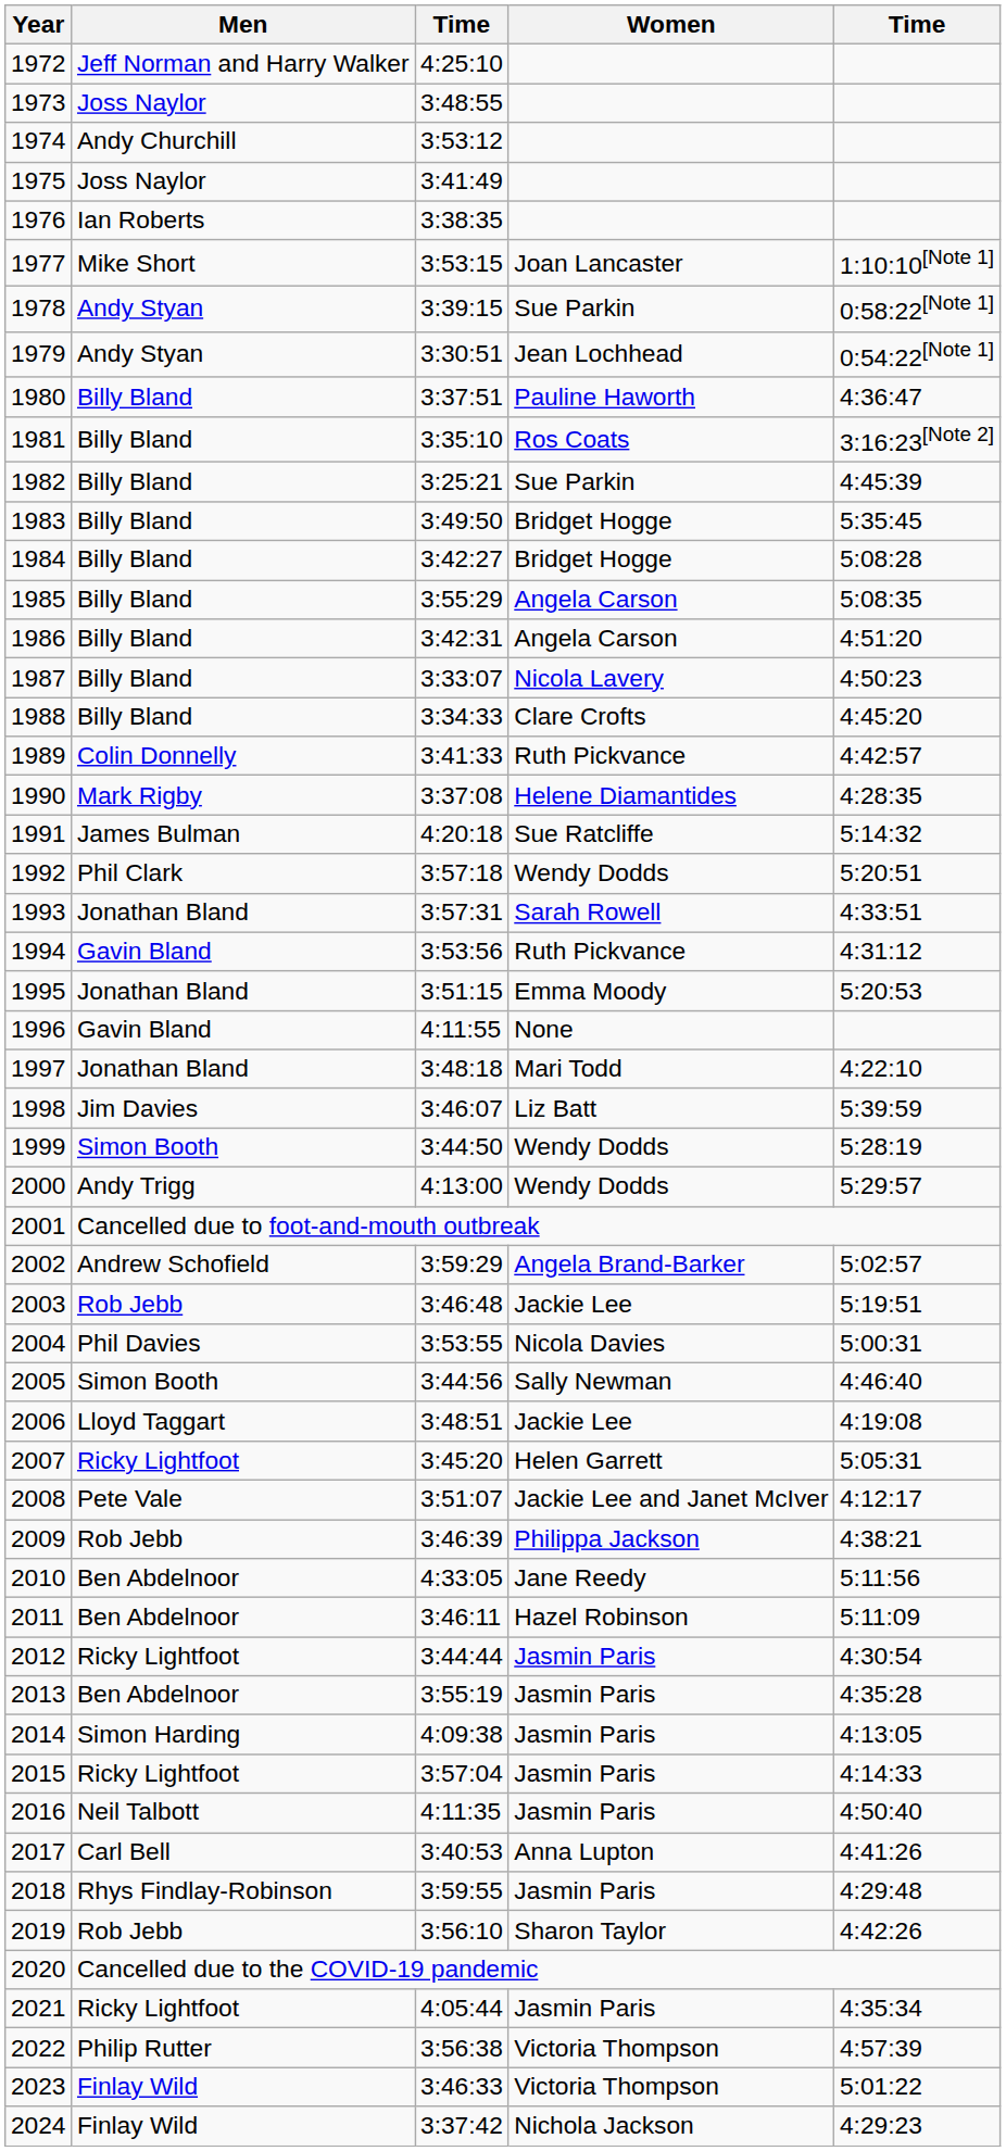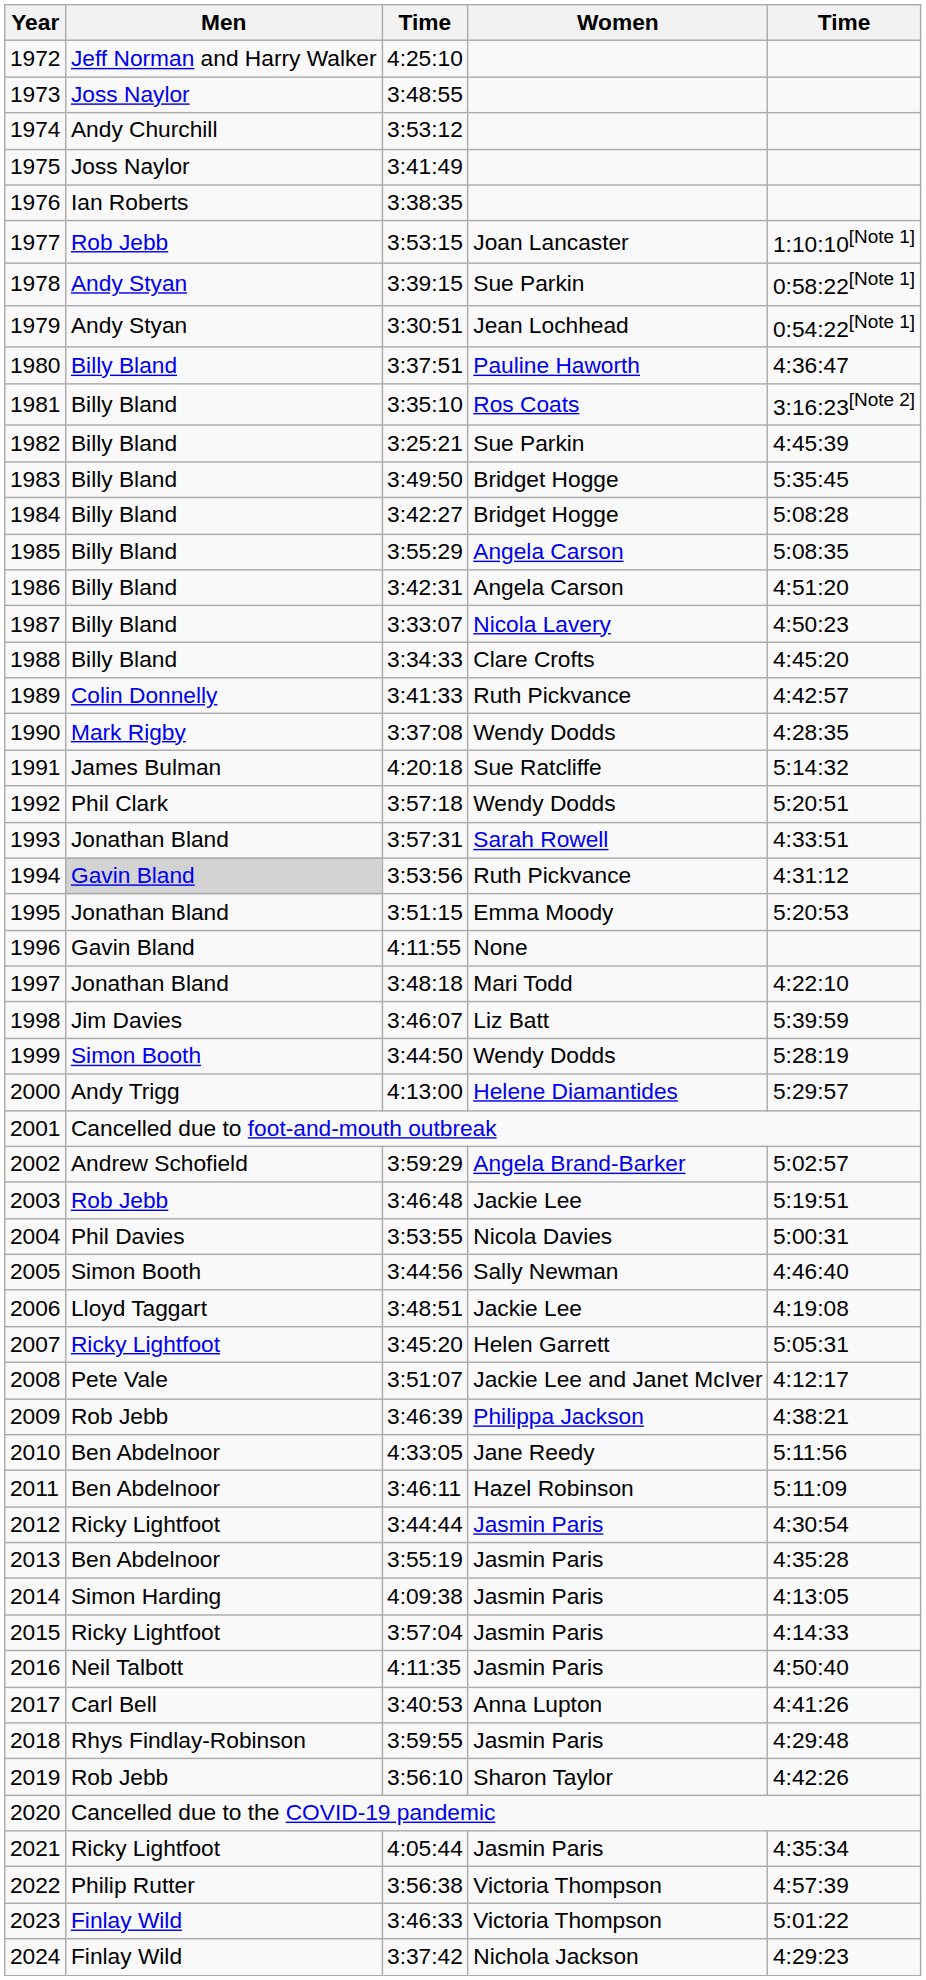 <table class="wikitable sortable">
 <tr>
 <th>Year</th>
 <th>Men</th>
 <th>Time</th>
 <th>Women</th>
 <th>Time</th>
 </tr>
 <tr>
 <td>1972</td>
 <td><a href='#'>Jeff Norman</a> and Harry Walker</td>
 <td>4:25:10</td>
 <td></td>
 <td></td>
 </tr>
 <tr>
 <td>1973</td>
 <td><a href='#'>Joss Naylor</a></td>
 <td>3:48:55</td>
 <td></td>
 <td></td>
 </tr>
 <tr>
 <td>1974</td>
 <td>Andy Churchill</td>
 <td>3:53:12</td>
 <td></td>
 <td></td>
 </tr>
 <tr>
 <td>1975</td>
 <td>Joss Naylor</td>
 <td>3:41:49</td>
 <td></td>
 <td></td>
 </tr>
 <tr>
 <td>1976</td>
 <td>Ian Roberts</td>
 <td>3:38:35</td>
 <td></td>
 <td></td>
 </tr>
 <tr>
 <td>1977</td>
-<td>Mike Short</td>
+<td><a href='#'>Rob Jebb</a></td>
 <td>3:53:15</td>
 <td>Joan Lancaster</td>
 <td>1:10:10<sup>[Note 1]</sup></td>
 </tr>
 <tr>
 <td>1978</td>
 <td><a href='#'>Andy Styan</a></td>
 <td>3:39:15</td>
 <td>Sue Parkin</td>
 <td>0:58:22<sup>[Note 1]</sup></td>
 </tr>
 <tr>
 <td>1979</td>
 <td>Andy Styan</td>
 <td>3:30:51</td>
 <td>Jean Lochhead</td>
 <td>0:54:22<sup>[Note 1]</sup></td>
 </tr>
 <tr>
 <td>1980</td>
 <td><a href='#'>Billy Bland</a></td>
 <td>3:37:51</td>
 <td><a href='#'>Pauline Haworth</a></td>
 <td>4:36:47</td>
 </tr>
 <tr>
 <td>1981</td>
 <td>Billy Bland</td>
 <td>3:35:10</td>
 <td><a href='#'>Ros Coats</a></td>
 <td>3:16:23<sup>[Note 2]</sup></td>
 </tr>
 <tr>
 <td>1982</td>
 <td>Billy Bland</td>
 <td>3:25:21</td>
 <td>Sue Parkin</td>
 <td>4:45:39</td>
 </tr>
 <tr>
 <td>1983</td>
 <td>Billy Bland</td>
 <td>3:49:50</td>
 <td>Bridget Hogge</td>
 <td>5:35:45</td>
 </tr>
 <tr>
 <td>1984</td>
 <td>Billy Bland</td>
 <td>3:42:27</td>
 <td>Bridget Hogge</td>
 <td>5:08:28</td>
 </tr>
 <tr>
 <td>1985</td>
 <td>Billy Bland</td>
 <td>3:55:29</td>
 <td><a href='#'>Angela Carson</a></td>
 <td>5:08:35</td>
 </tr>
 <tr>
 <td>1986</td>
 <td>Billy Bland</td>
 <td>3:42:31</td>
 <td>Angela Carson</td>
 <td>4:51:20</td>
 </tr>
 <tr>
 <td>1987</td>
 <td>Billy Bland</td>
 <td>3:33:07</td>
 <td><a href='#'>Nicola Lavery</a></td>
 <td>4:50:23</td>
 </tr>
 <tr>
 <td>1988</td>
 <td>Billy Bland</td>
 <td>3:34:33</td>
 <td>Clare Crofts</td>
 <td>4:45:20</td>
 </tr>
 <tr>
 <td>1989</td>
 <td><a href='#'>Colin Donnelly</a></td>
 <td>3:41:33</td>
 <td>Ruth Pickvance</td>
 <td>4:42:57</td>
 </tr>
 <tr>
 <td>1990</td>
 <td><a href='#'>Mark Rigby</a></td>
 <td>3:37:08</td>
-<td><a href='#'>Helene Diamantides</a></td>
+<td>Wendy Dodds</td>
 <td>4:28:35</td>
 </tr>
 <tr>
 <td>1991</td>
 <td>James Bulman</td>
 <td>4:20:18</td>
 <td>Sue Ratcliffe</td>
 <td>5:14:32</td>
 </tr>
 <tr>
 <td>1992</td>
 <td>Phil Clark</td>
 <td>3:57:18</td>
 <td>Wendy Dodds</td>
 <td>5:20:51</td>
 </tr>
 <tr>
 <td>1993</td>
 <td>Jonathan Bland</td>
 <td>3:57:31</td>
 <td><a href='#'>Sarah Rowell</a></td>
 <td>4:33:51</td>
 </tr>
 <tr>
 <td>1994</td>
-<td><a href='#'>Gavin Bland</a></td>
+<td style="background: lightgrey;"><a href='#'>Gavin Bland</a></td>
 <td>3:53:56</td>
 <td>Ruth Pickvance</td>
 <td>4:31:12</td>
 </tr>
 <tr>
 <td>1995</td>
 <td>Jonathan Bland</td>
 <td>3:51:15</td>
 <td>Emma Moody</td>
 <td>5:20:53</td>
 </tr>
 <tr>
 <td>1996</td>
 <td>Gavin Bland</td>
 <td>4:11:55</td>
 <td>None</td>
 <td></td>
 </tr>
 <tr>
 <td>1997</td>
 <td>Jonathan Bland</td>
 <td>3:48:18</td>
 <td>Mari Todd</td>
 <td>4:22:10</td>
 </tr>
 <tr>
 <td>1998</td>
 <td>Jim Davies</td>
 <td>3:46:07</td>
 <td>Liz Batt</td>
 <td>5:39:59</td>
 </tr>
 <tr>
 <td>1999</td>
 <td><a href='#'>Simon Booth</a></td>
 <td>3:44:50</td>
 <td>Wendy Dodds</td>
 <td>5:28:19</td>
 </tr>
 <tr>
 <td>2000</td>
 <td>Andy Trigg</td>
 <td>4:13:00</td>
-<td>Wendy Dodds</td>
+<td><a href='#'>Helene Diamantides</a></td>
 <td>5:29:57</td>
 </tr>
 <tr>
 <td>2001</td>
 <td colspan="4">Cancelled due to <a href='#'>foot-and-mouth outbreak</a></td>
 </tr>
 <tr>
 <td>2002</td>
 <td>Andrew Schofield</td>
 <td>3:59:29</td>
 <td><a href='#'>Angela Brand-Barker</a></td>
 <td>5:02:57</td>
 </tr>
 <tr>
 <td>2003</td>
 <td><a href='#'>Rob Jebb</a></td>
 <td>3:46:48</td>
 <td>Jackie Lee</td>
 <td>5:19:51</td>
 </tr>
 <tr>
 <td>2004</td>
 <td>Phil Davies</td>
 <td>3:53:55</td>
 <td>Nicola Davies</td>
 <td>5:00:31</td>
 </tr>
 <tr>
 <td>2005</td>
 <td>Simon Booth</td>
 <td>3:44:56</td>
 <td>Sally Newman</td>
 <td>4:46:40</td>
 </tr>
 <tr>
 <td>2006</td>
 <td>Lloyd Taggart</td>
 <td>3:48:51</td>
 <td>Jackie Lee</td>
 <td>4:19:08</td>
 </tr>
 <tr>
 <td>2007</td>
 <td><a href='#'>Ricky Lightfoot</a></td>
 <td>3:45:20</td>
 <td>Helen Garrett</td>
 <td>5:05:31</td>
 </tr>
 <tr>
 <td>2008</td>
 <td>Pete Vale</td>
 <td>3:51:07</td>
 <td>Jackie Lee and Janet McIver</td>
 <td>4:12:17</td>
 </tr>
 <tr>
 <td>2009</td>
 <td>Rob Jebb</td>
 <td>3:46:39</td>
 <td><a href='#'>Philippa Jackson</a></td>
 <td>4:38:21</td>
 </tr>
 <tr>
 <td>2010</td>
 <td>Ben Abdelnoor</td>
 <td>4:33:05</td>
 <td>Jane Reedy</td>
 <td>5:11:56</td>
 </tr>
 <tr>
 <td>2011</td>
 <td>Ben Abdelnoor</td>
 <td>3:46:11</td>
 <td>Hazel Robinson</td>
 <td>5:11:09</td>
 </tr>
 <tr>
 <td>2012</td>
 <td>Ricky Lightfoot</td>
 <td>3:44:44</td>
 <td><a href='#'>Jasmin Paris</a></td>
 <td>4:30:54</td>
 </tr>
 <tr>
 <td>2013</td>
 <td>Ben Abdelnoor</td>
 <td>3:55:19</td>
 <td>Jasmin Paris</td>
 <td>4:35:28</td>
 </tr>
 <tr>
 <td>2014</td>
 <td>Simon Harding</td>
 <td>4:09:38</td>
 <td>Jasmin Paris</td>
 <td>4:13:05</td>
 </tr>
 <tr>
 <td>2015</td>
 <td>Ricky Lightfoot</td>
 <td>3:57:04</td>
 <td>Jasmin Paris</td>
 <td>4:14:33</td>
 </tr>
 <tr>
 <td>2016</td>
 <td>Neil Talbott</td>
 <td>4:11:35</td>
 <td>Jasmin Paris</td>
 <td>4:50:40</td>
 </tr>
 <tr>
 <td>2017</td>
 <td>Carl Bell</td>
 <td>3:40:53</td>
 <td>Anna Lupton</td>
 <td>4:41:26</td>
 </tr>
 <tr>
 <td>2018</td>
 <td>Rhys Findlay-Robinson</td>
 <td>3:59:55</td>
 <td>Jasmin Paris</td>
 <td>4:29:48</td>
 </tr>
 <tr>
 <td>2019</td>
 <td>Rob Jebb</td>
 <td>3:56:10</td>
 <td>Sharon Taylor</td>
 <td>4:42:26</td>
 </tr>
 <tr>
 <td>2020</td>
 <td colspan="4">Cancelled due to the <a href='#'>COVID-19 pandemic</a></td>
 </tr>
 <tr>
 <td>2021</td>
 <td>Ricky Lightfoot</td>
 <td>4:05:44</td>
 <td>Jasmin Paris</td>
 <td>4:35:34</td>
 </tr>
 <tr>
 <td>2022</td>
 <td>Philip Rutter</td>
 <td>3:56:38</td>
 <td>Victoria Thompson</td>
 <td>4:57:39</td>
 </tr>
 <tr>
 <td>2023</td>
 <td><a href='#'>Finlay Wild</a></td>
 <td>3:46:33</td>
 <td>Victoria Thompson</td>
 <td>5:01:22</td>
 </tr>
 <tr>
 <td>2024</td>
 <td>Finlay Wild</td>
 <td>3:37:42</td>
 <td>Nichola Jackson</td>
 <td>4:29:23</td>
 </tr>
 </table>
